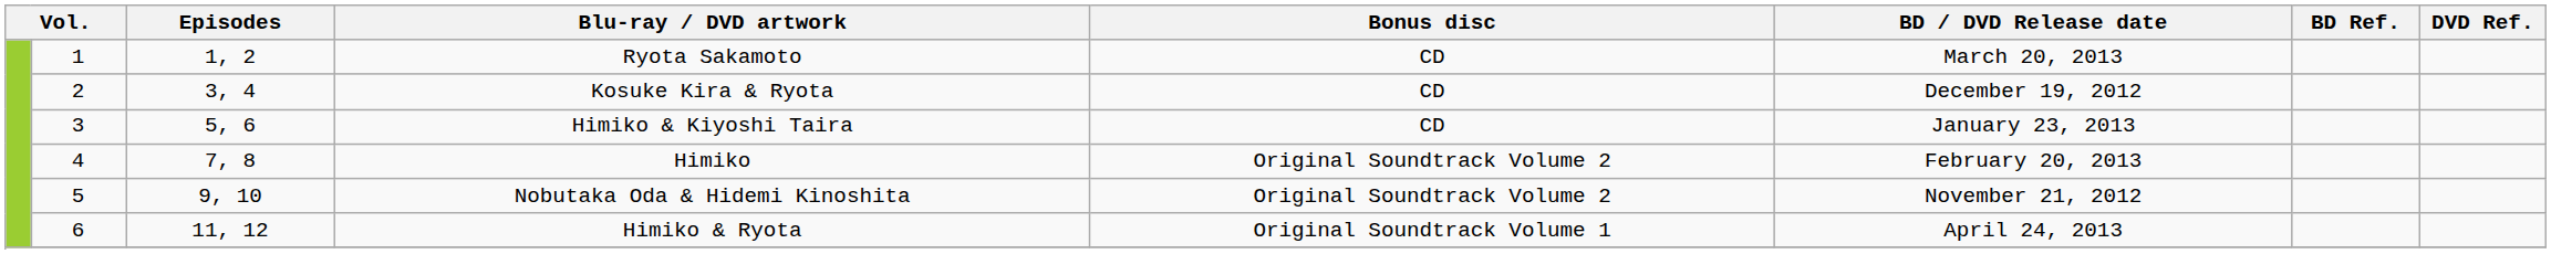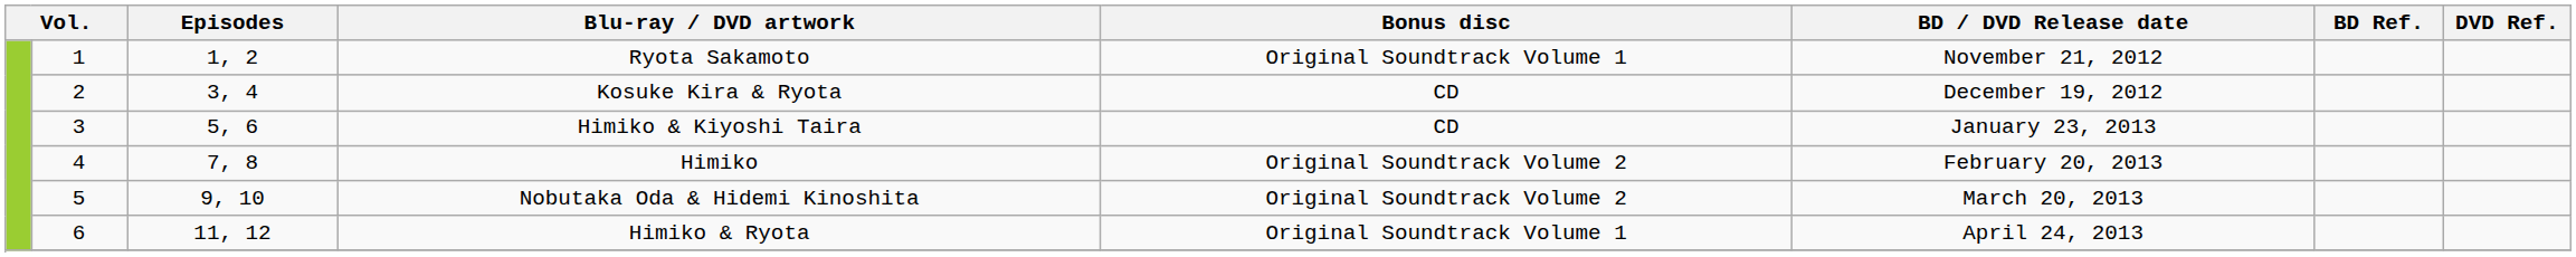 <table class="wikitable" style="text-align: center; width: 98%;">
 <tr>
 <th colspan="2">Vol.</th>
 <th>Episodes</th>
 <th>Blu-ray / DVD artwork</th>
 <th>Bonus disc</th>
 <th>BD / DVD Release date</th>
 <th width="5%">BD Ref.</th>
 <th width="5%">DVD Ref.</th>
 </tr>
 <tr>
 <td rowspan="10" width="1%" style="background: YellowGreen;"></td>
 <td>1</td>
 <td>1, 2</td>
 <td>Ryota Sakamoto</td>
-<td>CD</td>
-<td>March 20, 2013</td>
+<td>Original Soundtrack Volume 1</td>
+<td>November 21, 2012</td>
 <td></td>
 <td></td>
 </tr>
 <tr>
 <td>2</td>
 <td>3, 4</td>
 <td>Kosuke Kira & Ryota</td>
 <td>CD</td>
 <td>December 19, 2012</td>
 <td></td>
 <td></td>
 </tr>
 <tr>
 <td>3</td>
 <td>5, 6</td>
 <td>Himiko & Kiyoshi Taira</td>
 <td>CD</td>
 <td>January 23, 2013</td>
 <td></td>
 <td></td>
 </tr>
 <tr>
 <td>4</td>
 <td>7, 8</td>
 <td>Himiko</td>
 <td>Original Soundtrack Volume 2</td>
 <td>February 20, 2013</td>
 <td></td>
 <td></td>
 </tr>
 <tr>
 <td>5</td>
 <td>9, 10</td>
 <td>Nobutaka Oda & Hidemi Kinoshita</td>
 <td>Original Soundtrack Volume 2</td>
-<td>November 21, 2012</td>
+<td>March 20, 2013</td>
 <td></td>
 <td></td>
 </tr>
 <tr>
 <td>6</td>
 <td>11, 12</td>
 <td>Himiko & Ryota</td>
 <td>Original Soundtrack Volume 1</td>
 <td>April 24, 2013</td>
 <td></td>
 <td></td>
 </tr>
 <tr>
 </tr>
 </table>
